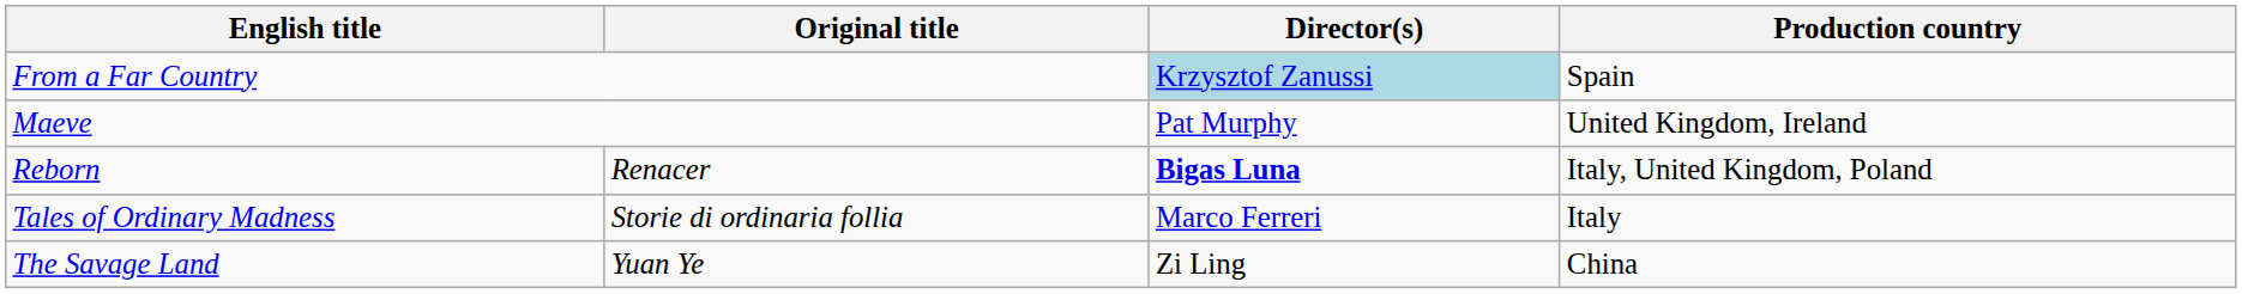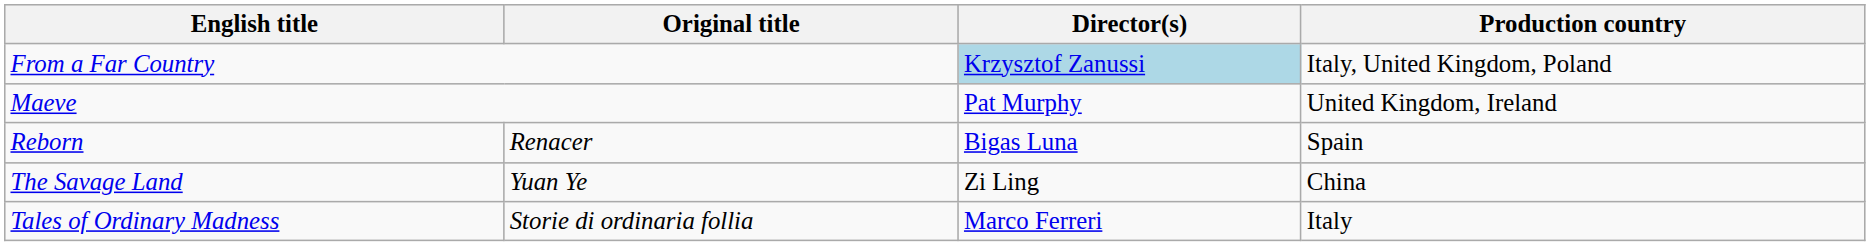 <table class="wikitable" width="95%">
 <tr>
 <th>English title</th>
 <th>Original title</th>
 <th>Director(s)</th>
 <th>Production country</th>
 </tr>
 <tr>
 <td colspan=2><em><a href='#'>From a Far Country</a></em></td>
 <td style="background: lightblue;"><a href='#'>Krzysztof Zanussi</a></td>
-<td>Spain</td>
+<td>Italy, United Kingdom, Poland</td>
 </tr>
 <tr>
 <td colspan=2><em><a href='#'>Maeve</a></em></td>
 <td><a href='#'>Pat Murphy</a></td>
 <td>United Kingdom, Ireland</td>
 </tr>
 <tr>
 <td><em><a href='#'>Reborn</a></em></td>
 <td><em>Renacer </em></td>
-<td><strong><a href='#'>Bigas Luna</a></strong></td>
-<td>Italy, United Kingdom, Poland</td>
+<td><a href='#'>Bigas Luna</a></td>
+<td>Spain</td>
+</tr>
+<tr>
+<td><em><a href='#'>The Savage Land</a></em></td>
+<td><em>Yuan Ye</em></td>
+<td>Zi Ling</td>
+<td>China</td>
 </tr>
 <tr>
 <td><em><a href='#'>Tales of Ordinary Madness</a></em></td>
 <td><em>Storie di ordinaria follia</em></td>
 <td><a href='#'>Marco Ferreri</a></td>
 <td>Italy</td>
 </tr>
-<tr>
-<td><em><a href='#'>The Savage Land</a></em></td>
-<td><em>Yuan Ye</em></td>
-<td>Zi Ling</td>
-<td>China</td>
-</tr>
 </table>
